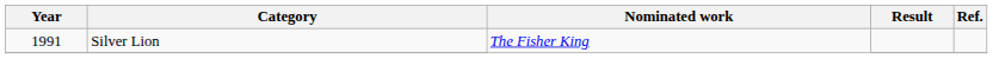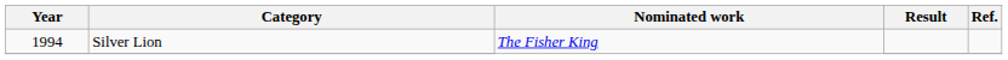 <table class=wikitable>
 <tr>
 <th scope="col" style="width:5em;">Year</th>
 <th scope="col" style="width:26em;">Category</th>
 <th scope="col" style="width:25em;">Nominated work</th>
 <th scope="col" style="width:5em;">Result</th>
 <th>Ref.</th>
 </tr>
 <tr>
-<td style="text-align:center;">1991</td>
+<td style="text-align:center;">1994</td>
 <td>Silver Lion</td>
 <td rowspan=5><em><a href='#'>The Fisher King</a></em></td>
 <td></td>
 <td></td>
 </tr>
 <tr>
 </tr>
 </table>
